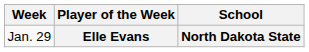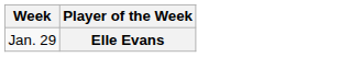 <table class=wikitable style="text-align:center">
 <tr>
 <th>Week</th>
 <th>Player of the Week</th>
-<th>School</th>
 </tr>
 <tr>
 <td>Jan. 29</td>
 <th style=>Elle Evans</th>
-<th style=>North Dakota State</th>
 </tr>
 </table>
